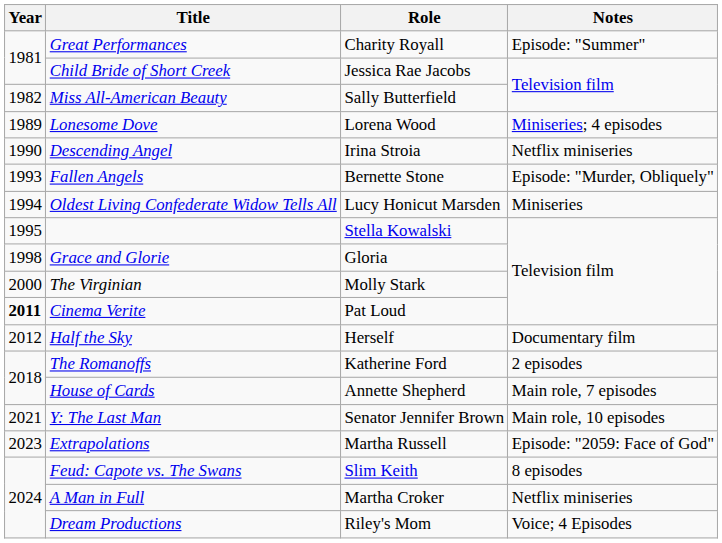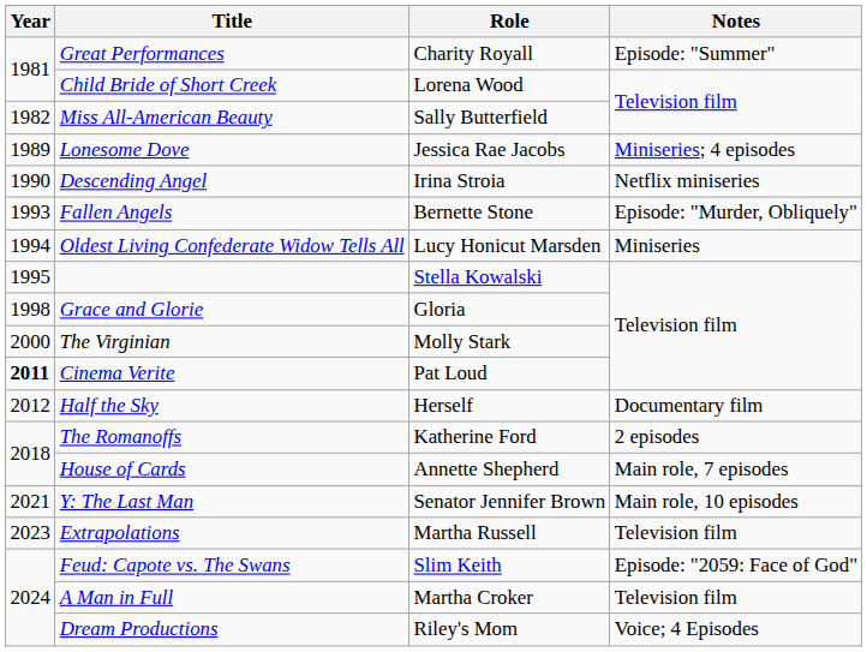 <table class = "wikitable sortable">
 <tr>
 <th>Year</th>
 <th>Title</th>
 <th>Role</th>
 <th class = "unsortable">Notes</th>
 </tr>
 <tr>
 <td rowspan="2">1981</td>
 <td><em><a href='#'>Great Performances</a></em></td>
 <td>Charity Royall</td>
 <td>Episode: "Summer"</td>
 </tr>
 <tr>
 <td><em><a href='#'>Child Bride of Short Creek</a></em></td>
-<td>Jessica Rae Jacobs</td>
+<td>Lorena Wood</td>
 <td rowspan="2"><a href='#'>Television film</a></td>
 </tr>
 <tr>
 <td>1982</td>
 <td><em><a href='#'>Miss All-American Beauty</a></em></td>
 <td>Sally Butterfield</td>
 </tr>
 <tr>
 <td>1989</td>
 <td><em><a href='#'>Lonesome Dove</a></em></td>
-<td>Lorena Wood</td>
+<td>Jessica Rae Jacobs</td>
 <td><a href='#'>Miniseries</a>; 4 episodes</td>
 </tr>
 <tr>
 <td>1990</td>
 <td><em><a href='#'>Descending Angel</a></em></td>
 <td>Irina Stroia</td>
 <td>Netflix miniseries</td>
 </tr>
 <tr>
 <td>1993</td>
 <td><em><a href='#'>Fallen Angels</a></em></td>
 <td>Bernette Stone</td>
 <td>Episode: "Murder, Obliquely"</td>
 </tr>
 <tr>
 <td>1994</td>
 <td><em><a href='#'>Oldest Living Confederate Widow Tells All</a></em></td>
 <td>Lucy Honicut Marsden</td>
 <td>Miniseries</td>
 </tr>
 <tr>
 <td>1995</td>
 <td><em></em></td>
 <td><a href='#'>Stella Kowalski</a></td>
 <td rowspan="4">Television film</td>
 </tr>
 <tr>
 <td>1998</td>
 <td><em><a href='#'>Grace and Glorie</a></em></td>
 <td>Gloria</td>
 </tr>
 <tr>
 <td>2000</td>
 <td><em>The Virginian</em></td>
 <td>Molly Stark</td>
 </tr>
 <tr>
 <td><strong>2011</strong></td>
 <td><em><a href='#'>Cinema Verite</a></em></td>
 <td>Pat Loud</td>
 </tr>
 <tr>
 <td>2012</td>
 <td><em><a href='#'>Half the Sky</a></em></td>
 <td>Herself</td>
 <td>Documentary film</td>
 </tr>
 <tr>
 <td rowspan="2">2018</td>
 <td><em><a href='#'>The Romanoffs</a></em></td>
 <td>Katherine Ford</td>
 <td>2 episodes</td>
 </tr>
 <tr>
 <td><em><a href='#'>House of Cards</a></em></td>
 <td>Annette Shepherd</td>
 <td>Main role, 7 episodes</td>
 </tr>
 <tr>
 <td>2021</td>
 <td><em><a href='#'>Y: The Last Man</a></em></td>
 <td>Senator Jennifer Brown</td>
 <td>Main role, 10 episodes</td>
 </tr>
 <tr>
 <td>2023</td>
 <td><em><a href='#'>Extrapolations</a></em></td>
 <td>Martha Russell</td>
-<td>Episode: "2059: Face of God"</td>
+<td>Television film</td>
 </tr>
 <tr>
 <td rowspan="3">2024</td>
 <td><em><a href='#'>Feud: Capote vs. The Swans</a></em></td>
 <td><a href='#'>Slim Keith</a></td>
-<td>8 episodes</td>
+<td>Episode: "2059: Face of God"</td>
 </tr>
 <tr>
 <td><em><a href='#'>A Man in Full</a></em></td>
 <td>Martha Croker</td>
-<td>Netflix miniseries</td>
+<td>Television film</td>
 </tr>
 <tr>
 <td><em><a href='#'>Dream Productions</a></em></td>
 <td>Riley's Mom</td>
 <td>Voice; 4 Episodes</td>
 </tr>
 </table>
